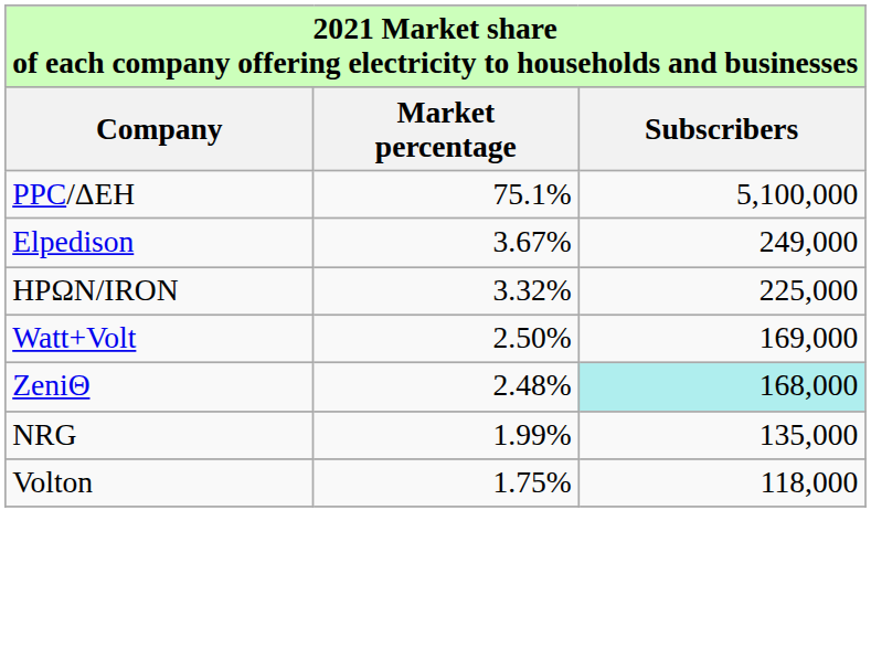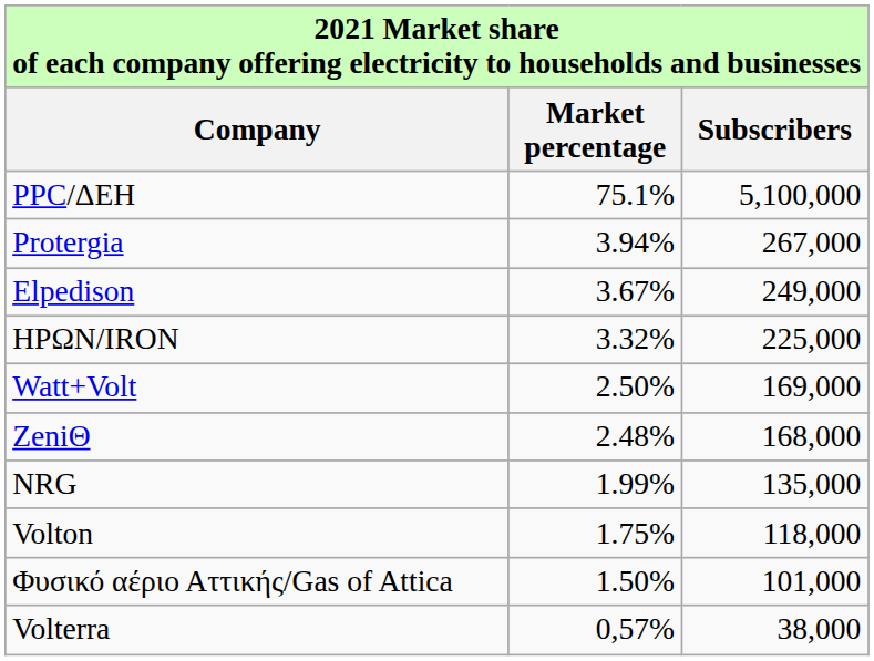 <table class="wikitable">
 <tr>
 <th colspan="3" align="center" style="background-color: #cfb;">2021 Market share <br>of each company offering electricity to households and businesses </th>
 </tr>
 <tr>
 <th>Company</th>
 <th>Market <br>percentage</th>
 <th>Subscribers</th>
 </tr>
 <tr>
 <td><a href='#'>PPC</a>/ΔΕΗ</td>
 <td align="right">75.1%</td>
 <td align="right">5,100,000</td>
+</tr>
+<tr>
+<td><a href='#'>Protergia</a></td>
+<td align="right">3.94%</td>
+<td align="right">267,000</td>
 </tr>
 <tr>
 <td><a href='#'>Elpedison</a></td>
 <td align="right">3.67%</td>
 <td align="right">249,000</td>
 </tr>
 <tr>
 <td>ΗΡΩΝ/IRON</td>
 <td align="right">3.32%</td>
 <td align="right">225,000</td>
 </tr>
 <tr>
 <td><a href='#'>Watt+Volt</a></td>
 <td align="right">2.50%</td>
 <td align="right">169,000</td>
 </tr>
 <tr>
 <td><a href='#'>ZeniΘ</a></td>
 <td align="right">2.48%</td>
-<td align="right" style="background: paleturquoise;">168,000</td>
+<td align="right">168,000</td>
 </tr>
 <tr>
 <td>NRG</td>
 <td align="right">1.99%</td>
 <td align="right">135,000</td>
 </tr>
 <tr>
 <td>Volton</td>
 <td align="right">1.75%</td>
 <td align="right">118,000</td>
 </tr>
+<tr>
+<td>Φυσικό αέριο Αττικής/Gas of Attica</td>
+<td align="right">1.50%</td>
+<td align="right">101,000</td>
+</tr>
+<tr>
+<td>Volterra</td>
+<td align="right">0,57%</td>
+<td align="right">38,000</td>
+</tr>
 </table>
